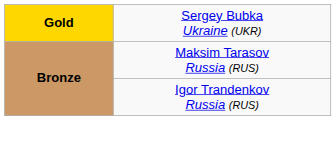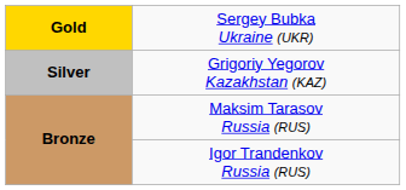 <table class="wikitable" style=" text-align:center; font-size:110%;" width="35%">
 <tr>
 <td bgcolor="gold"><strong>Gold</strong></td>
 <td> <a href='#'>Sergey Bubka</a><br><em><a href='#'>Ukraine</a> <small>(UKR)</small></em></td>
+</tr>
+<tr>
+<td bgcolor="silver"><strong>Silver</strong></td>
+<td> <a href='#'>Grigoriy Yegorov</a><br><em><a href='#'>Kazakhstan</a> <small>(KAZ)</small></em></td>
 </tr>
 <tr>
 <td bgcolor="CC9966" rowspan=2><strong>Bronze</strong></td>
 <td> <a href='#'>Maksim Tarasov</a><br><em><a href='#'>Russia</a> <small>(RUS)</small></em></td>
 </tr>
 <tr>
 <td> <a href='#'>Igor Trandenkov</a><br><em><a href='#'>Russia</a> <small>(RUS)</small></em></td>
 </tr>
 </table>
